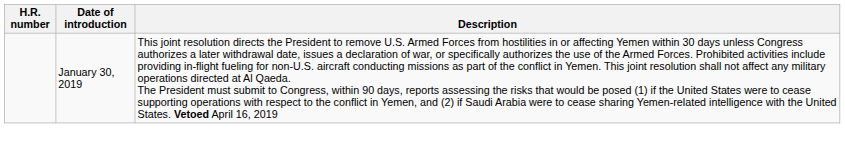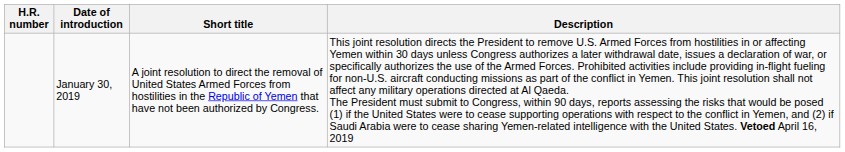 <table class="wikitable">
 <tr valign="bottom">
 <th>H.R. number</th>
 <th>Date of introduction</th>
+<th>Short title</th>
 <th>Description</th>
 </tr>
 <tr>
 <td></td>
 <td>January 30, 2019</td>
+<td>A joint resolution to direct the removal of United States Armed Forces from hostilities in the <a href='#'>Republic of Yemen</a> that have not been authorized by Congress.</td>
 <td>This joint resolution directs the President to remove U.S. Armed Forces from hostilities in or affecting Yemen within 30 days unless Congress authorizes a later withdrawal date, issues a declaration of war, or specifically authorizes the use of the Armed Forces. Prohibited activities include providing in-flight fueling for non-U.S. aircraft conducting missions as part of the conflict in Yemen. This joint resolution shall not affect any military operations directed at Al Qaeda.<br>The President must submit to Congress, within 90 days, reports assessing the risks that would be posed (1) if the United States were to cease supporting operations with respect to the conflict in Yemen, and (2) if Saudi Arabia were to cease sharing Yemen-related intelligence with the United States.  <strong>Vetoed</strong> April 16, 2019</td>
 </tr>
 </table>
